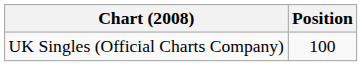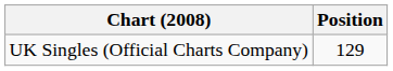 <table class="wikitable">
 <tr>
 <th>Chart (2008)</th>
 <th>Position</th>
 </tr>
 <tr>
 <td>UK Singles (Official Charts Company)</td>
-<td align="center">100</td>
+<td align="center">129</td>
 </tr>
 </table>
